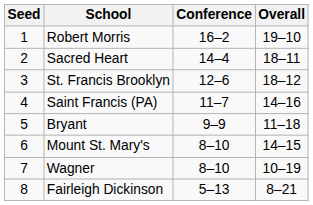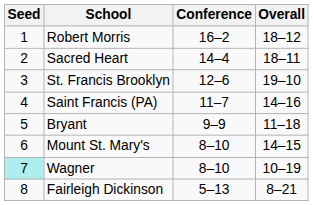 <table class="wikitable" style="text-align:center">
 <tr>
 <th>Seed</th>
 <th>School</th>
 <th>Conference</th>
 <th>Overall</th>
 </tr>
 <tr>
 <td>1</td>
 <td align=left>Robert Morris</td>
 <td>16–2</td>
-<td>19–10</td>
+<td>18–12</td>
 </tr>
 <tr>
 <td>2</td>
 <td align=left>Sacred Heart</td>
 <td>14–4</td>
 <td>18–11</td>
 </tr>
 <tr>
 <td>3</td>
 <td align=left>St. Francis Brooklyn</td>
 <td>12–6</td>
-<td>18–12</td>
+<td>19–10</td>
 </tr>
 <tr>
 <td>4</td>
 <td align=left>Saint Francis (PA)</td>
 <td>11–7</td>
 <td>14–16</td>
 </tr>
 <tr>
 <td>5</td>
 <td align=left>Bryant</td>
 <td>9–9</td>
 <td>11–18</td>
 </tr>
 <tr>
 <td>6</td>
 <td align=left>Mount St. Mary's</td>
 <td>8–10</td>
 <td>14–15</td>
 </tr>
 <tr>
-<td>7</td>
+<td style="background: paleturquoise;">7</td>
 <td align=left>Wagner</td>
 <td>8–10</td>
 <td>10–19</td>
 </tr>
 <tr>
 <td>8</td>
 <td align=left>Fairleigh Dickinson</td>
 <td>5–13</td>
 <td>8–21</td>
 </tr>
 </table>
